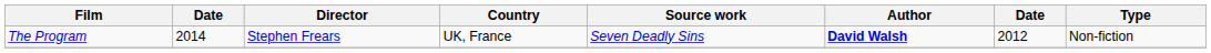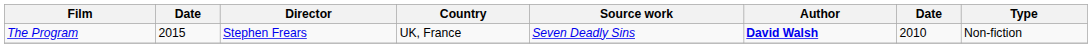 <table class="wikitable" style=width:90%>
 <tr style="background:#CCCCCC;">
 <th>Film</th>
 <th>Date</th>
 <th>Director</th>
 <th>Country</th>
 <th>Source work</th>
 <th>Author</th>
 <th>Date</th>
 <th>Type</th>
 </tr>
 <tr>
 <td><em><a href='#'>The Program</a></em></td>
-<td>2014</td>
+<td>2015</td>
 <td><a href='#'>Stephen Frears</a></td>
 <td>UK, France</td>
 <td><em><a href='#'>Seven Deadly Sins</a></em></td>
 <td><strong><a href='#'>David Walsh</a></strong></td>
-<td>2012</td>
+<td>2010</td>
 <td>Non-fiction</td>
 </tr>
 <tr>
 </tr>
 </table>
